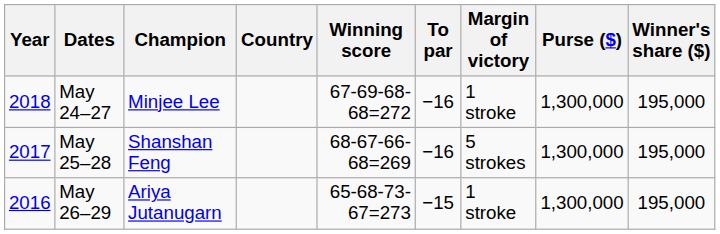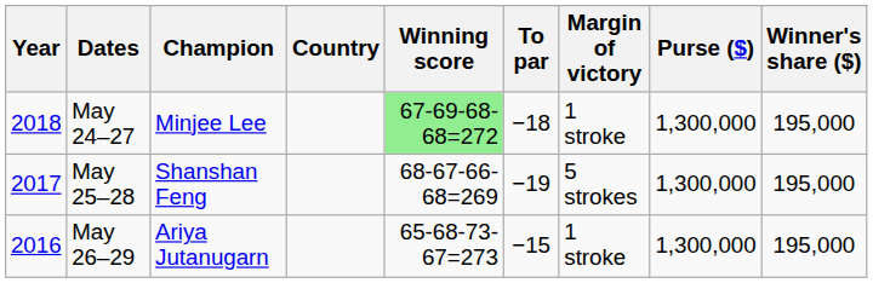 <table class="wikitable">
 <tr>
 <th>Year</th>
 <th>Dates</th>
 <th>Champion</th>
 <th>Country</th>
 <th>Winning score</th>
 <th>To par</th>
 <th>Margin<br>of victory</th>
 <th>Purse (<a href='#'>$</a>)</th>
 <th>Winner's<br>share ($)</th>
 </tr>
 <tr>
 <td><a href='#'>2018</a></td>
 <td>May 24–27</td>
 <td><a href='#'>Minjee Lee</a></td>
 <td></td>
-<td align=right>67-69-68-68=272</td>
-<td align=center>−16</td>
+<td align=right style="background: lightgreen;">67-69-68-68=272</td>
+<td align=center>−18</td>
 <td>1 stroke</td>
 <td align=center>1,300,000</td>
 <td align=center>195,000</td>
 </tr>
 <tr>
 <td><a href='#'>2017</a></td>
 <td>May 25–28</td>
 <td><a href='#'>Shanshan Feng</a></td>
 <td></td>
 <td align=right>68-67-66-68=269</td>
-<td align=center>−16</td>
+<td align=center>−19</td>
 <td>5 strokes</td>
 <td align=center>1,300,000</td>
 <td align=center>195,000</td>
 </tr>
 <tr>
 <td><a href='#'>2016</a></td>
 <td>May 26–29</td>
 <td><a href='#'>Ariya Jutanugarn</a></td>
 <td></td>
 <td align=right>65-68-73-67=273</td>
 <td align=center>−15</td>
 <td>1 stroke</td>
 <td align=center>1,300,000</td>
 <td align=center>195,000</td>
 </tr>
 </table>
